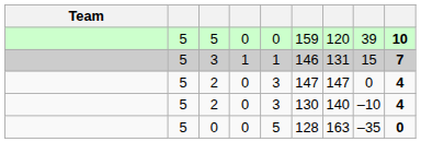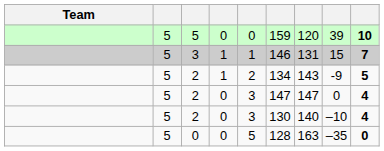 <table class="wikitable" style="text-align: center; font-size:90% ">
 <tr>
 <th width=160>Team</th>
 <th width=25></th>
 <th width=25></th>
 <th width=25></th>
 <th width=25></th>
 <th width=25></th>
 <th width=25></th>
 <th width=25></th>
 <th width=25></th>
 </tr>
 <tr bgcolor=#ccffcc>
 <td align=left></td>
 <td>5</td>
 <td>5</td>
 <td>0</td>
 <td>0</td>
 <td>159</td>
 <td>120</td>
 <td>39</td>
 <td><strong>10</strong></td>
 </tr>
 <tr bgcolor=#cccccc>
 <td align=left></td>
 <td>5</td>
 <td>3</td>
 <td>1</td>
 <td>1</td>
 <td>146</td>
 <td>131</td>
 <td>15</td>
 <td><strong>7</strong></td>
 </tr>
 <tr>
 <td align=left></td>
 <td>5</td>
 <td>2</td>
+<td>1</td>
+<td>2</td>
+<td>134</td>
+<td>143</td>
+<td>-9</td>
+<td><strong>5</strong></td>
+</tr>
+<tr>
+<td align=left></td>
+<td>5</td>
+<td>2</td>
 <td>0</td>
 <td>3</td>
 <td>147</td>
 <td>147</td>
 <td>0</td>
 <td><strong>4</strong></td>
 </tr>
 <tr>
 <td align=left></td>
 <td>5</td>
 <td>2</td>
 <td>0</td>
 <td>3</td>
 <td>130</td>
 <td>140</td>
 <td>–10</td>
 <td><strong>4</strong></td>
 </tr>
 <tr>
 <td align=left></td>
 <td>5</td>
 <td>0</td>
 <td>0</td>
 <td>5</td>
 <td>128</td>
 <td>163</td>
 <td>–35</td>
 <td><strong>0</strong></td>
 </tr>
 </table>
